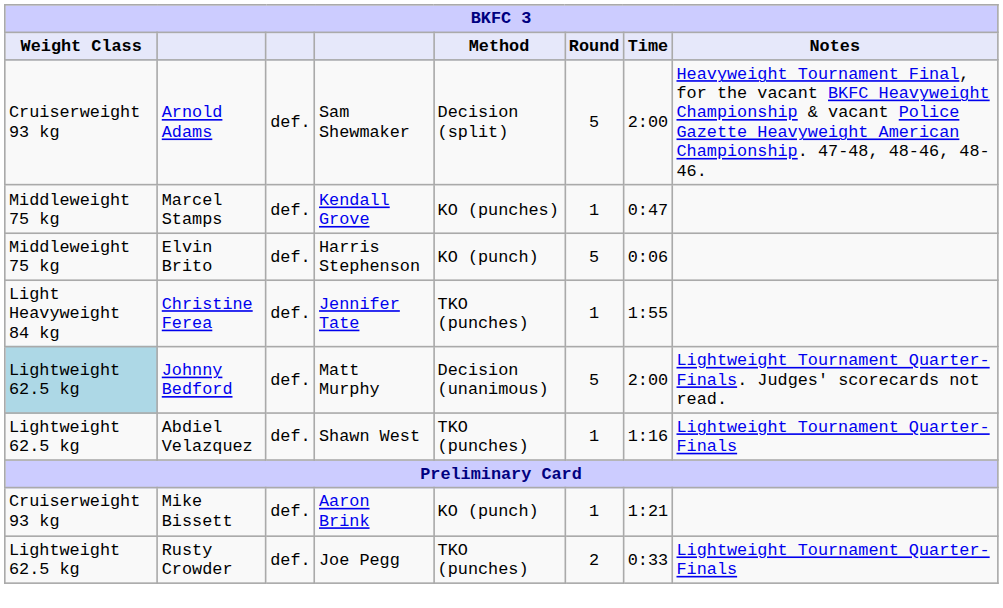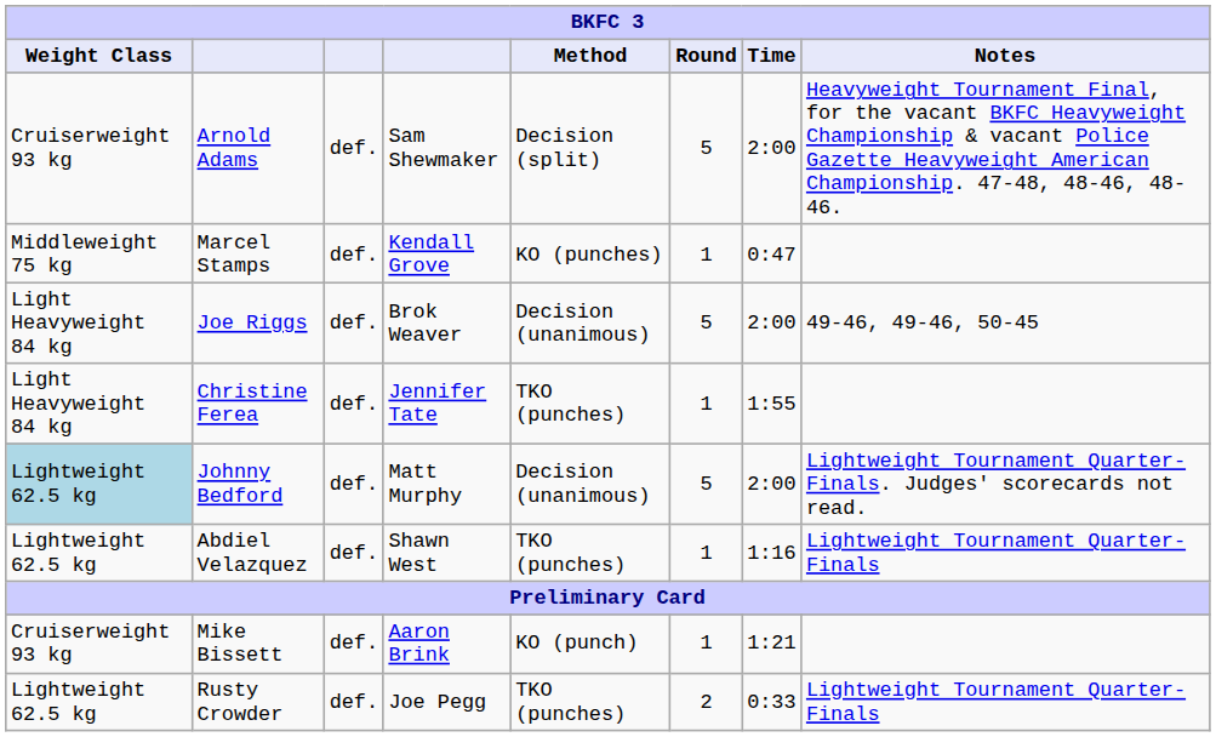 <table class="wikitable" style="font-size: 80%;">
 <tr>
 <th colspan="8" style="background-color: #ccf; color: #000080; text-align: center;"><strong>BKFC 3</strong></th>
 </tr>
 <tr>
 <th colspan="1" style="background-color: #E6E8FA; color: #000000; text-align: center;">Weight Class</th>
 <th colspan="1" style="background-color: #E6E8FA; color: #000000; text-align: center;"></th>
 <th colspan="1" style="background-color: #E6E8FA; color: #000000; text-align: center;"></th>
 <th colspan="1" style="background-color: #E6E8FA; color: #000000; text-align: center;"></th>
 <th colspan="1" style="background-color: #E6E8FA; color: #000000; text-align: center;">Method</th>
 <th colspan="1" style="background-color: #E6E8FA; color: #000000; text-align: center;">Round</th>
 <th colspan="1" style="background-color: #E6E8FA; color: #000000; text-align: center;">Time</th>
 <th colspan="1" style="background-color: #E6E8FA; color: #000000; text-align: center;">Notes</th>
 </tr>
 <tr>
 <td>Cruiserweight 93 kg</td>
 <td> <a href='#'>Arnold Adams</a></td>
 <td align=center>def.</td>
 <td> Sam Shewmaker</td>
 <td>Decision (split)</td>
 <td align=center>5</td>
 <td align=center>2:00</td>
 <td><a href='#'>Heavyweight Tournament Final</a>, for the vacant <a href='#'>BKFC Heavyweight Championship</a> & vacant <a href='#'>Police Gazette Heavyweight American Championship</a>. 47-48, 48-46, 48-46.</td>
 </tr>
 <tr>
 <td>Middleweight 75 kg</td>
 <td> Marcel Stamps</td>
 <td align=center>def.</td>
 <td> <a href='#'>Kendall Grove</a></td>
 <td>KO (punches)</td>
 <td align=center>1</td>
 <td align=center>0:47</td>
 <td></td>
 </tr>
 <tr>
-<td>Middleweight 75 kg</td>
-<td> Elvin Brito</td>
+<td>Light Heavyweight 84 kg</td>
+<td> <a href='#'>Joe Riggs</a></td>
 <td align=center>def.</td>
-<td> Harris Stephenson</td>
-<td>KO (punch)</td>
+<td> Brok Weaver</td>
+<td>Decision (unanimous)</td>
 <td align=center>5</td>
-<td align=center>0:06</td>
-<td></td>
+<td align=center>2:00</td>
+<td>49-46, 49-46, 50-45</td>
 </tr>
 <tr>
 <td>Light Heavyweight 84 kg</td>
 <td> <a href='#'>Christine Ferea</a></td>
 <td align=center>def.</td>
 <td> <a href='#'>Jennifer Tate</a></td>
 <td>TKO (punches)</td>
 <td align=center>1</td>
 <td align=center>1:55</td>
 <td></td>
 </tr>
 <tr>
 <td style="background: lightblue;">Lightweight 62.5 kg</td>
 <td> <a href='#'>Johnny Bedford</a></td>
 <td align=center>def.</td>
 <td> Matt Murphy</td>
 <td>Decision (unanimous)</td>
 <td align=center>5</td>
 <td align=center>2:00</td>
 <td><a href='#'>Lightweight Tournament Quarter-Finals</a>. Judges' scorecards not read.</td>
 </tr>
 <tr>
 <td>Lightweight 62.5 kg</td>
 <td> Abdiel Velazquez</td>
 <td align=center>def.</td>
 <td> Shawn West</td>
 <td>TKO (punches)</td>
 <td align=center>1</td>
 <td align=center>1:16</td>
 <td><a href='#'>Lightweight Tournament Quarter-Finals</a></td>
 </tr>
 <tr>
 <th colspan="8" style="background-color: #ccf; color: #000080; text-align: center;"><strong>Preliminary Card</strong></th>
 </tr>
 <tr>
 <td>Cruiserweight 93 kg</td>
 <td> Mike Bissett</td>
 <td align=center>def.</td>
 <td> <a href='#'>Aaron Brink</a></td>
 <td>KO (punch)</td>
 <td align=center>1</td>
 <td align=center>1:21</td>
 <td></td>
 </tr>
 <tr>
 <td>Lightweight 62.5 kg</td>
 <td> Rusty Crowder</td>
 <td align=center>def.</td>
 <td> Joe Pegg</td>
 <td>TKO (punches)</td>
 <td align=center>2</td>
 <td align=center>0:33</td>
 <td><a href='#'>Lightweight Tournament Quarter-Finals</a></td>
 </tr>
 </table>
